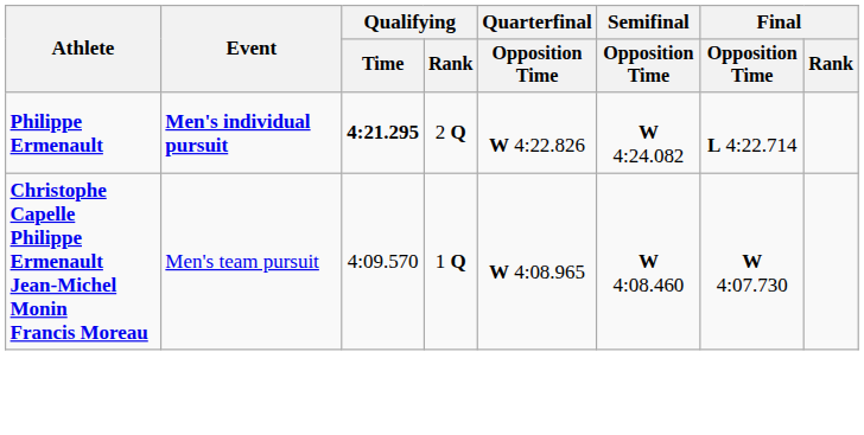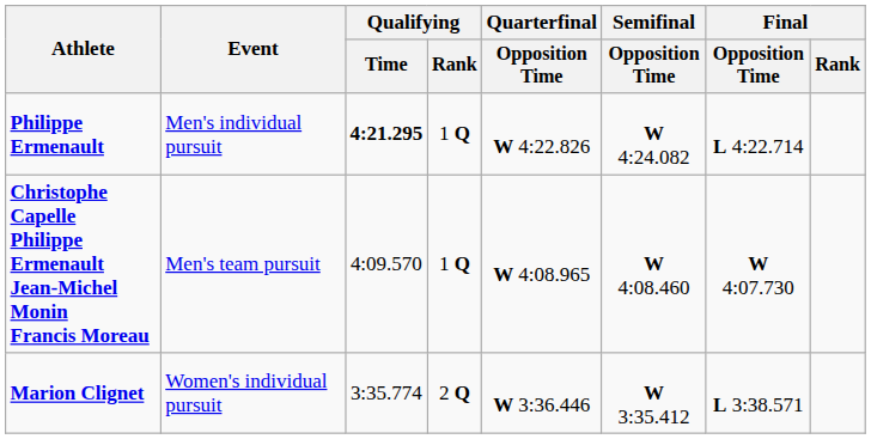 <table class=wikitable style=font-size:90%;text-align:center>
 <tr>
 <th rowspan=2>Athlete</th>
 <th rowspan=2>Event</th>
 <th colspan=2>Qualifying</th>
 <th>Quarterfinal</th>
 <th>Semifinal</th>
 <th colspan=2>Final</th>
 </tr>
 <tr style=font-size:95%>
 <th>Time</th>
 <th>Rank</th>
 <th>Opposition<br>Time</th>
 <th>Opposition<br>Time</th>
 <th>Opposition<br>Time</th>
 <th>Rank</th>
 </tr>
 <tr>
 <td align=left><strong><a href='#'>Philippe Ermenault</a></strong></td>
-<td align=left><strong><a href='#'>Men's individual pursuit</a></strong></td>
+<td align=left><a href='#'>Men's individual pursuit</a></td>
 <td><strong>4:21.295</strong></td>
-<td>2 <strong>Q</strong></td>
+<td>1 <strong>Q</strong></td>
 <td><br><strong>W</strong> 4:22.826</td>
 <td><br><strong>W</strong> 	4:24.082</td>
 <td><br><strong>L</strong>	4:22.714</td>
 <td></td>
 </tr>
 <tr>
 <td align=left><strong><a href='#'>Christophe Capelle</a><br> <a href='#'>Philippe Ermenault</a> <br> <a href='#'>Jean-Michel Monin</a><br> <a href='#'>Francis Moreau</a></strong></td>
 <td align=left><a href='#'>Men's team pursuit</a></td>
 <td>4:09.570</td>
 <td>1 <strong>Q</strong></td>
 <td><br><strong>W</strong> 4:08.965</td>
 <td><br><strong>W</strong> 4:08.460</td>
 <td><br><strong>W</strong> 4:07.730</td>
 <td></td>
 </tr>
+<tr>
+<td align=left><strong><a href='#'>Marion Clignet</a></strong></td>
+<td align=left><a href='#'>Women's individual pursuit</a></td>
+<td>3:35.774</td>
+<td>2 <strong>Q</strong></td>
+<td><br><strong>W</strong> 3:36.446</td>
+<td><br><strong>W</strong> 3:35.412</td>
+<td><br><strong>L</strong> 3:38.571</td>
+<td></td>
+</tr>
 </table>
